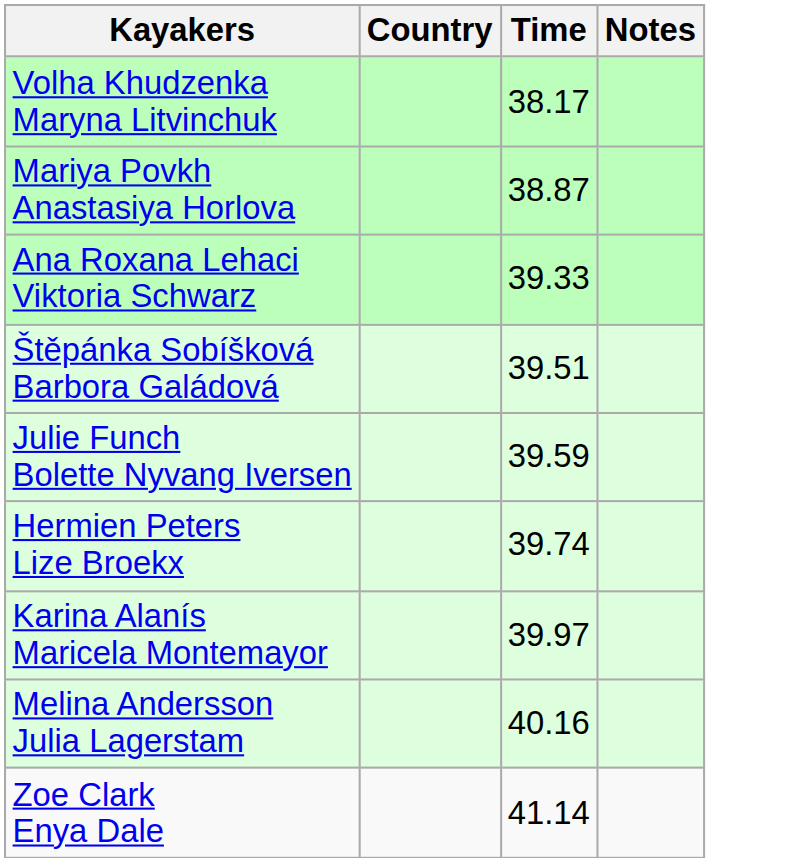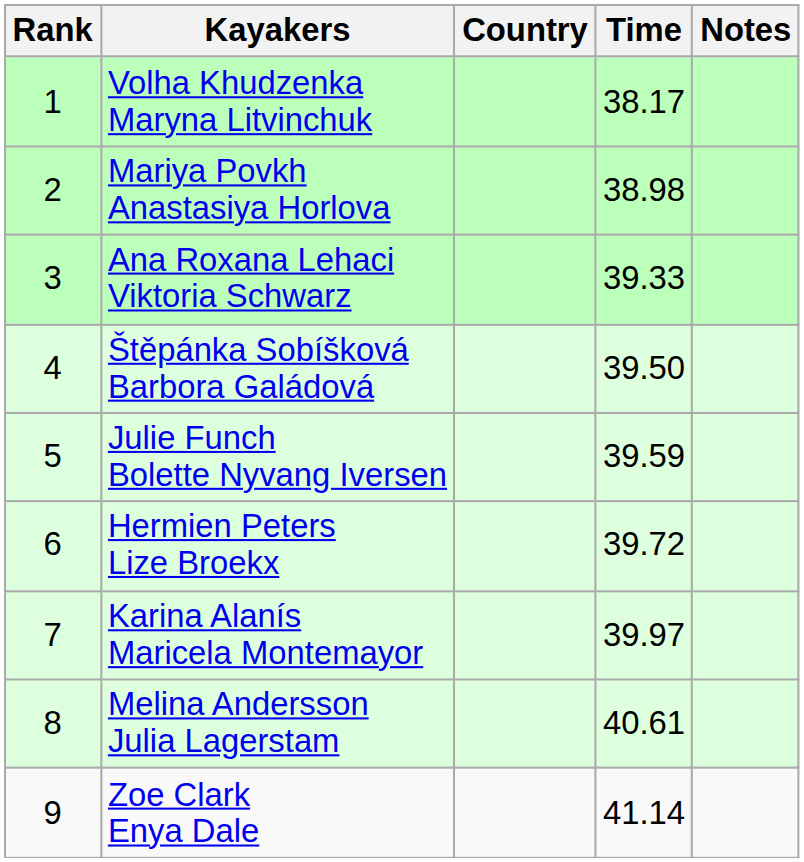 <table class="wikitable" style="text-align:center">
 <tr>
+<th>Rank</th>
 <th>Kayakers</th>
 <th>Country</th>
 <th>Time</th>
 <th>Notes</th>
 </tr>
 <tr bgcolor=bbffbb>
+<td>1</td>
 <td align="left"><a href='#'>Volha Khudzenka</a><br><a href='#'>Maryna Litvinchuk</a></td>
 <td align="left"></td>
 <td>38.17</td>
 <td></td>
 </tr>
 <tr bgcolor=bbffbb>
+<td>2</td>
 <td align="left"><a href='#'>Mariya Povkh</a><br><a href='#'>Anastasiya Horlova</a></td>
 <td align="left"></td>
-<td>38.87</td>
+<td>38.98</td>
 <td></td>
 </tr>
 <tr bgcolor=bbffbb>
+<td>3</td>
 <td align="left"><a href='#'>Ana Roxana Lehaci</a><br><a href='#'>Viktoria Schwarz</a></td>
 <td align="left"></td>
 <td>39.33</td>
 <td></td>
 </tr>
 <tr bgcolor=ddffdd>
+<td>4</td>
 <td align="left"><a href='#'>Štěpánka Sobíšková</a><br><a href='#'>Barbora Galádová</a></td>
 <td align="left"></td>
-<td>39.51</td>
+<td>39.50</td>
 <td></td>
 </tr>
 <tr bgcolor=ddffdd>
+<td>5</td>
 <td align="left"><a href='#'>Julie Funch</a><br><a href='#'>Bolette Nyvang Iversen</a></td>
 <td align="left"></td>
 <td>39.59</td>
 <td></td>
 </tr>
 <tr bgcolor=ddffdd>
+<td>6</td>
 <td align="left"><a href='#'>Hermien Peters</a><br><a href='#'>Lize Broekx</a></td>
 <td align="left"></td>
-<td>39.74</td>
+<td>39.72</td>
 <td></td>
 </tr>
 <tr bgcolor=ddffdd>
+<td>7</td>
 <td align="left"><a href='#'>Karina Alanís</a><br><a href='#'>Maricela Montemayor</a></td>
 <td align="left"></td>
 <td>39.97</td>
 <td></td>
 </tr>
 <tr bgcolor=ddffdd>
+<td>8</td>
 <td align="left"><a href='#'>Melina Andersson</a><br><a href='#'>Julia Lagerstam</a></td>
 <td align="left"></td>
-<td>40.16</td>
+<td>40.61</td>
 <td></td>
 </tr>
 <tr>
+<td>9</td>
 <td align="left"><a href='#'>Zoe Clark</a><br><a href='#'>Enya Dale</a></td>
 <td align="left"></td>
 <td>41.14</td>
 <td></td>
 </tr>
 </table>
